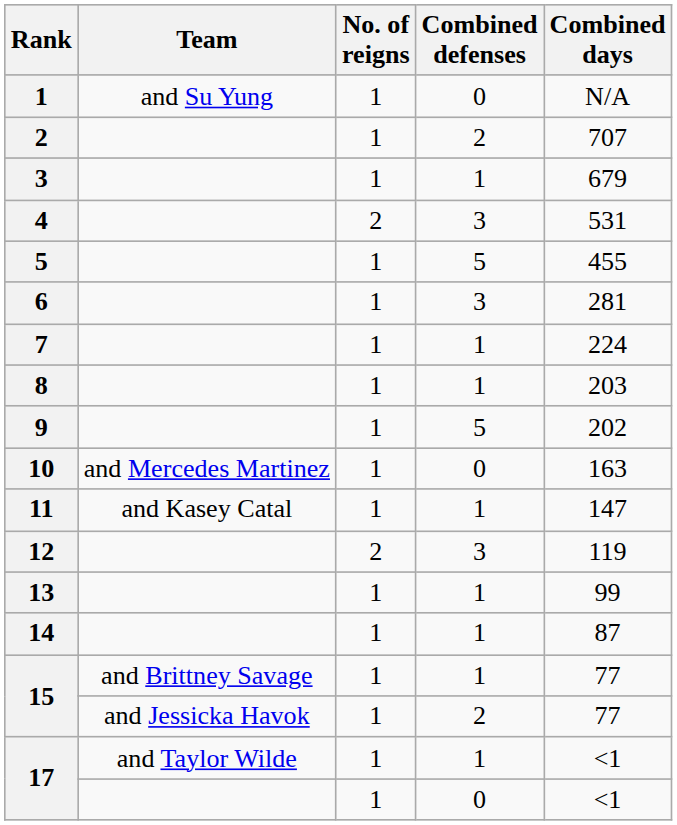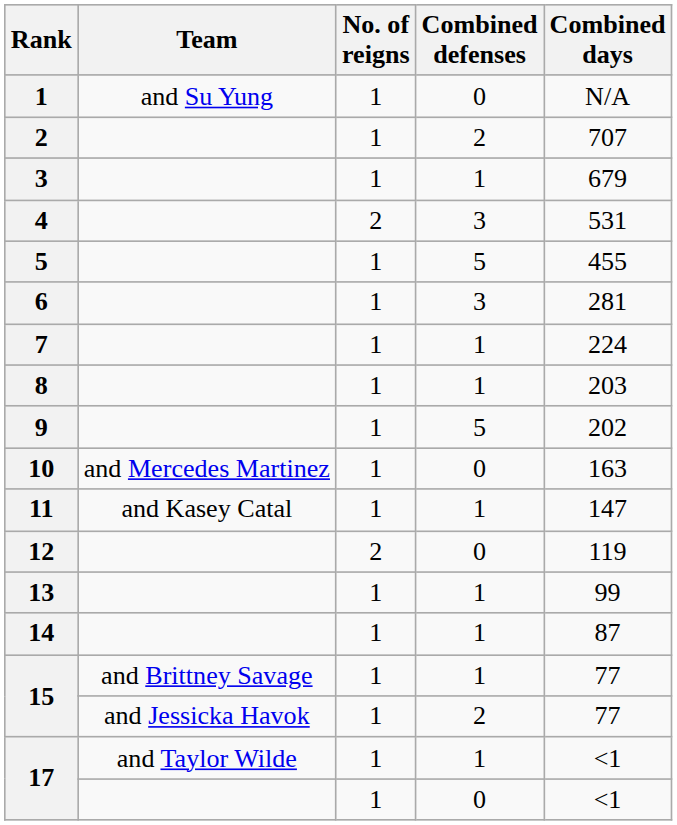 <table class="wikitable sortable" style="text-align: center">
 <tr>
 <th>Rank</th>
 <th>Team</th>
 <th>No. of<br>reigns</th>
 <th>Combined<br>defenses</th>
 <th>Combined<br>days</th>
 </tr>
 <tr>
 <th>1</th>
 <td> and <a href='#'>Su Yung</a></td>
 <td>1</td>
 <td>0</td>
 <td>N/A</td>
 </tr>
 <tr>
 <th>2</th>
 <td><br></td>
 <td>1</td>
 <td>2</td>
 <td>707</td>
 </tr>
 <tr>
 <th>3</th>
 <td><br></td>
 <td>1</td>
 <td>1</td>
 <td>679</td>
 </tr>
 <tr>
 <th>4</th>
 <td><br></td>
 <td>2</td>
 <td>3</td>
 <td>531</td>
 </tr>
 <tr>
 <th>5</th>
 <td><br></td>
 <td>1</td>
 <td>5</td>
 <td>455</td>
 </tr>
 <tr>
 <th>6</th>
 <td><br></td>
 <td>1</td>
 <td>3</td>
 <td>281</td>
 </tr>
 <tr>
 <th>7</th>
 <td><br></td>
 <td>1</td>
 <td>1</td>
 <td>224</td>
 </tr>
 <tr>
 <th>8</th>
 <td><br></td>
 <td>1</td>
 <td>1</td>
 <td>203</td>
 </tr>
 <tr>
 <th>9</th>
 <td><br></td>
 <td>1</td>
 <td>5</td>
 <td>202</td>
 </tr>
 <tr>
 <th>10</th>
 <td> and <a href='#'>Mercedes Martinez</a></td>
 <td>1</td>
 <td>0</td>
 <td>163</td>
 </tr>
 <tr>
 <th>11</th>
 <td> and Kasey Catal</td>
 <td>1</td>
 <td>1</td>
 <td>147</td>
 </tr>
 <tr>
 <th>12</th>
 <td><br></td>
 <td>2</td>
-<td>3</td>
+<td>0</td>
 <td>119</td>
 </tr>
 <tr>
 <th>13</th>
 <td><br></td>
 <td>1</td>
 <td>1</td>
 <td>99</td>
 </tr>
 <tr>
 <th>14</th>
 <td><br></td>
 <td>1</td>
 <td>1</td>
 <td>87</td>
 </tr>
 <tr>
 <th rowspan=2>15</th>
 <td> and <a href='#'>Brittney Savage</a></td>
 <td>1</td>
 <td>1</td>
 <td>77</td>
 </tr>
 <tr>
 <td> and <a href='#'>Jessicka Havok</a></td>
 <td>1</td>
 <td>2</td>
 <td>77</td>
 </tr>
 <tr>
 <th rowspan=2>17</th>
 <td> and <a href='#'>Taylor Wilde</a></td>
 <td>1</td>
 <td>1</td>
 <td><1</td>
 </tr>
 <tr>
 <td><br></td>
 <td>1</td>
 <td>0</td>
 <td><1</td>
 </tr>
 </table>
